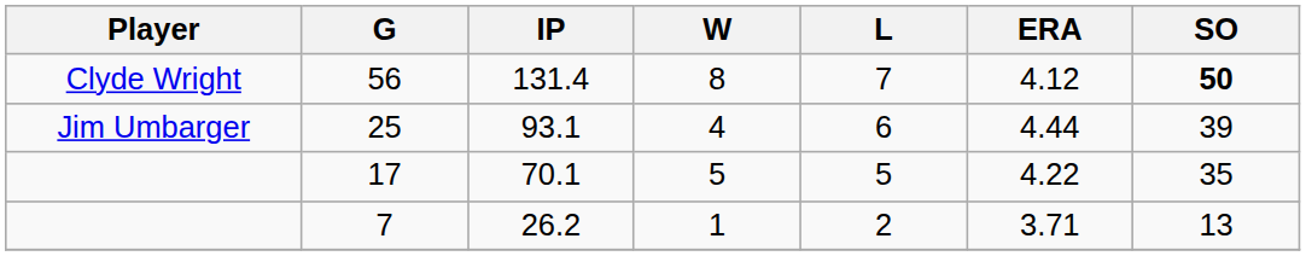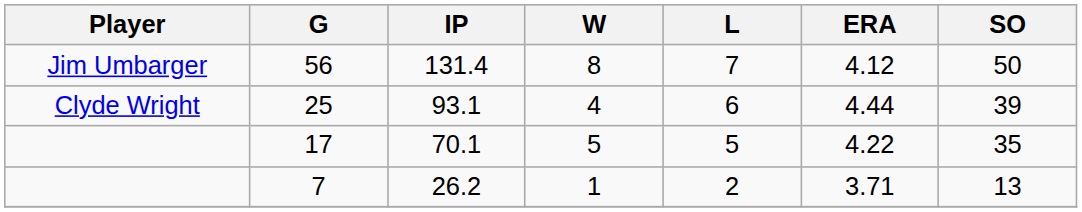 <table class="wikitable sortable">
 <tr>
 <th bgcolor="#DDDDFF" width="16%">Player</th>
 <th bgcolor="#DDDDFF" width="9%">G</th>
 <th bgcolor="#DDDDFF" width="9%">IP</th>
 <th bgcolor="#DDDDFF" width="9%">W</th>
 <th bgcolor="#DDDDFF" width="9%">L</th>
 <th bgcolor="#DDDDFF" width="9%">ERA</th>
 <th bgcolor="#DDDDFF" width="9%">SO</th>
 </tr>
 <tr align="center">
-<td><a href='#'>Clyde Wright</a></td>
+<td><a href='#'>Jim Umbarger</a></td>
 <td>56</td>
 <td>131.4</td>
 <td>8</td>
 <td>7</td>
 <td>4.12</td>
-<td><strong>50</strong></td>
+<td>50</td>
 </tr>
 <tr align="center">
-<td><a href='#'>Jim Umbarger</a></td>
+<td><a href='#'>Clyde Wright</a></td>
 <td>25</td>
 <td>93.1</td>
 <td>4</td>
 <td>6</td>
 <td>4.44</td>
 <td>39</td>
 </tr>
 <tr align="center">
 <td></td>
 <td>17</td>
 <td>70.1</td>
 <td>5</td>
 <td>5</td>
 <td>4.22</td>
 <td>35</td>
 </tr>
 <tr align="center">
 <td></td>
 <td>7</td>
 <td>26.2</td>
 <td>1</td>
 <td>2</td>
 <td>3.71</td>
 <td>13</td>
 </tr>
 <tr align="center">
 </tr>
 </table>
